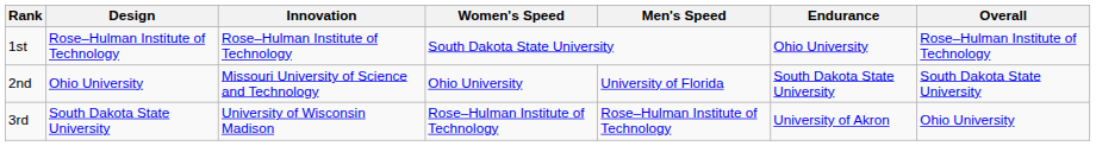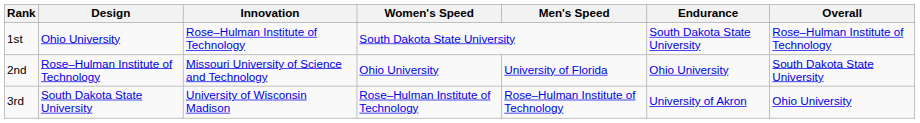 <table class="wikitable mw-collapsible">
 <tr>
 <th>Rank</th>
 <th>Design</th>
 <th>Innovation</th>
 <th>Women's Speed</th>
 <th>Men's Speed</th>
 <th>Endurance</th>
 <th>Overall</th>
 </tr>
 <tr>
 <td>1st</td>
-<td><a href='#'>Rose–Hulman Institute of Technology</a></td>
+<td><a href='#'>Ohio University</a></td>
 <td><a href='#'>Rose–Hulman Institute of Technology</a></td>
 <td colspan="2"><a href='#'>South Dakota State University</a></td>
-<td><a href='#'>Ohio University</a></td>
+<td><a href='#'>South Dakota State University</a></td>
 <td><a href='#'>Rose–Hulman Institute of Technology</a></td>
 </tr>
 <tr>
 <td>2nd</td>
-<td><a href='#'>Ohio University</a></td>
+<td><a href='#'>Rose–Hulman Institute of Technology</a></td>
 <td><a href='#'>Missouri University of Science and Technology</a></td>
 <td><a href='#'>Ohio University</a></td>
 <td><a href='#'>University of Florida</a></td>
-<td><a href='#'>South Dakota State University</a></td>
+<td><a href='#'>Ohio University</a></td>
 <td><a href='#'>South Dakota State University</a></td>
 </tr>
 <tr>
 <td>3rd</td>
 <td><a href='#'>South Dakota State University</a></td>
 <td><a href='#'>University of Wisconsin Madison</a></td>
 <td><a href='#'>Rose–Hulman Institute of Technology</a></td>
 <td><a href='#'>Rose–Hulman Institute of Technology</a></td>
 <td><a href='#'>University of Akron</a></td>
 <td><a href='#'>Ohio University</a></td>
 </tr>
 </table>
